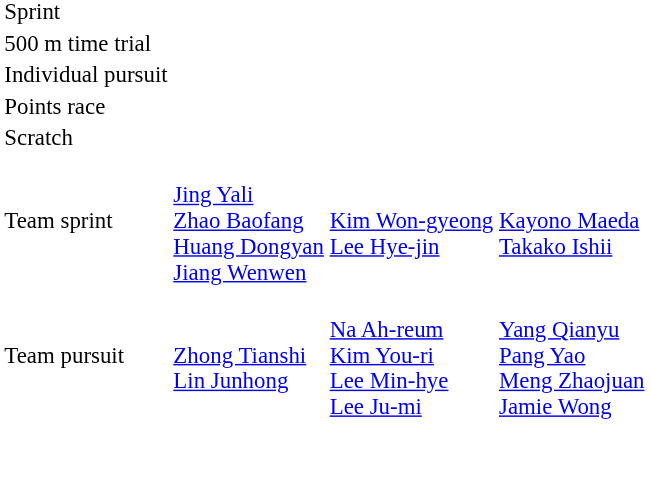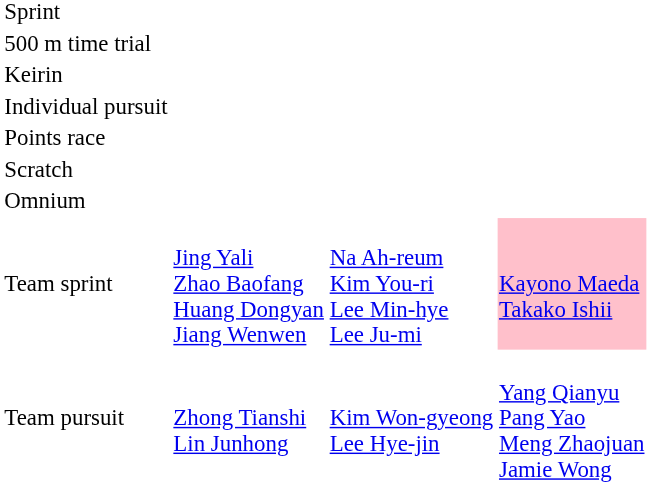 <table>
 <tr>
 <td>Sprint</td>
 <td></td>
 <td></td>
 <td></td>
 </tr>
 <tr>
 <td>500 m time trial</td>
+<td></td>
+<td></td>
+<td></td>
+</tr>
+<tr>
+<td>Keirin</td>
 <td></td>
 <td></td>
 <td></td>
 </tr>
 <tr>
 <td>Individual pursuit</td>
 <td></td>
 <td></td>
 <td></td>
 </tr>
 <tr>
 <td>Points race</td>
 <td></td>
 <td></td>
 <td></td>
 </tr>
 <tr>
 <td>Scratch</td>
 <td></td>
 <td></td>
 <td></td>
 </tr>
 <tr>
+<td>Omnium</td>
+<td></td>
+<td></td>
+<td></td>
+</tr>
+<tr>
 <td>Team sprint</td>
 <td><br><a href='#'>Jing Yali</a><br><a href='#'>Zhao Baofang</a><br><a href='#'>Huang Dongyan</a><br><a href='#'>Jiang Wenwen</a></td>
-<td><br><a href='#'>Kim Won-gyeong</a><br><a href='#'>Lee Hye-jin</a></td>
-<td><br><a href='#'>Kayono Maeda</a><br><a href='#'>Takako Ishii</a></td>
+<td><br><a href='#'>Na Ah-reum</a><br><a href='#'>Kim You-ri</a><br><a href='#'>Lee Min-hye</a><br><a href='#'>Lee Ju-mi</a></td>
+<td style="background: pink;"><br><a href='#'>Kayono Maeda</a><br><a href='#'>Takako Ishii</a></td>
 </tr>
 <tr>
 <td>Team pursuit</td>
 <td><br><a href='#'>Zhong Tianshi</a><br><a href='#'>Lin Junhong</a></td>
-<td><br><a href='#'>Na Ah-reum</a><br><a href='#'>Kim You-ri</a><br><a href='#'>Lee Min-hye</a><br><a href='#'>Lee Ju-mi</a></td>
+<td><br><a href='#'>Kim Won-gyeong</a><br><a href='#'>Lee Hye-jin</a></td>
 <td><br><a href='#'>Yang Qianyu</a><br><a href='#'>Pang Yao</a><br><a href='#'>Meng Zhaojuan</a><br><a href='#'>Jamie Wong</a></td>
 </tr>
 </table>
